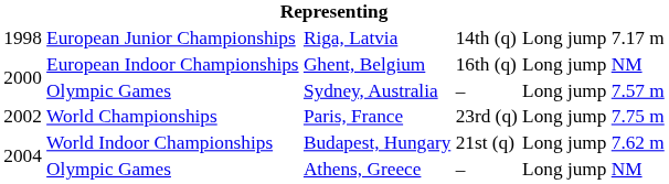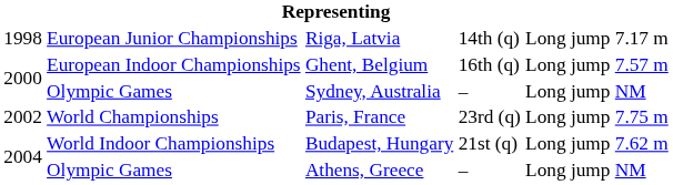 <table>
 <tr>
 <th colspan="6">Representing </th>
 </tr>
 <tr>
 <td>1998</td>
 <td><a href='#'>European Junior Championships</a></td>
 <td><a href='#'>Riga, Latvia</a></td>
 <td>14th (q)</td>
 <td>Long jump</td>
 <td>7.17 m</td>
 </tr>
 <tr>
 <td rowspan=2>2000</td>
 <td><a href='#'>European Indoor Championships</a></td>
 <td><a href='#'>Ghent, Belgium</a></td>
 <td>16th (q)</td>
 <td>Long jump</td>
-<td><a href='#'>NM</a></td>
+<td><a href='#'>7.57 m</a></td>
 </tr>
 <tr>
 <td><a href='#'>Olympic Games</a></td>
 <td><a href='#'>Sydney, Australia</a></td>
 <td>–</td>
 <td>Long jump</td>
-<td><a href='#'>7.57 m</a></td>
+<td><a href='#'>NM</a></td>
 </tr>
 <tr>
 <td>2002</td>
 <td><a href='#'>World Championships</a></td>
 <td><a href='#'>Paris, France</a></td>
 <td>23rd (q)</td>
 <td>Long jump</td>
 <td><a href='#'>7.75 m</a></td>
 </tr>
 <tr>
 <td rowspan=2>2004</td>
 <td><a href='#'>World Indoor Championships</a></td>
 <td><a href='#'>Budapest, Hungary</a></td>
 <td>21st (q)</td>
 <td>Long jump</td>
 <td><a href='#'>7.62 m</a></td>
 </tr>
 <tr>
 <td><a href='#'>Olympic Games</a></td>
 <td><a href='#'>Athens, Greece</a></td>
 <td>–</td>
 <td>Long jump</td>
 <td><a href='#'>NM</a></td>
 </tr>
 </table>
